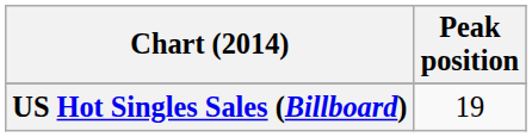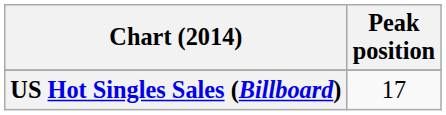 <table class="wikitable sortable sortable plainrowheaders" style="text-align:center">
 <tr>
 <th scope="col">Chart (2014)</th>
 <th scope="col">Peak<br>position</th>
 </tr>
 <tr>
 </tr>
 <tr>
 </tr>
 <tr>
 <th scope="row">US <a href='#'>Hot Singles Sales</a> (<em><a href='#'>Billboard</a></em>)</th>
-<td>19</td>
+<td>17</td>
 </tr>
 </table>
